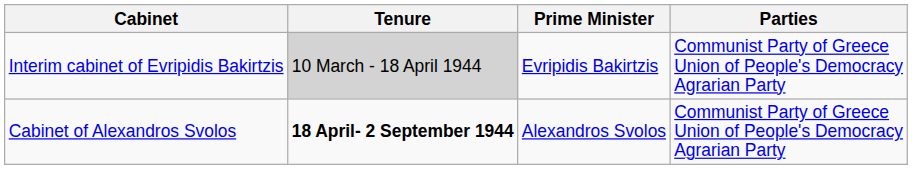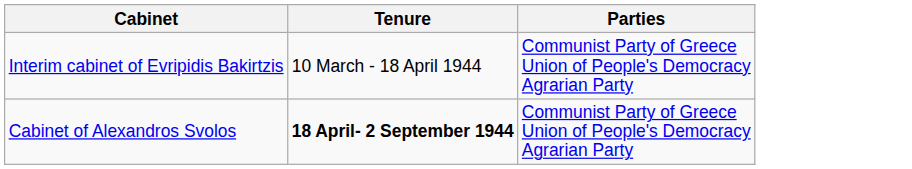 <table class="wikitable" style="font-size: 90%;">
 <tr>
 <th>Cabinet</th>
 <th>Tenure</th>
-<th>Prime Minister</th>
 <th>Parties</th>
 </tr>
 <tr>
 <td><a href='#'>Interim cabinet of Evripidis Bakirtzis</a></td>
-<td style="background: lightgrey;">10 March - 18 April 1944</td>
-<td><a href='#'>Evripidis Bakirtzis</a></td>
+<td>10 March - 18 April 1944</td>
 <td><a href='#'>Communist Party of Greece</a><br><a href='#'>Union of People's Democracy</a><br><a href='#'>Agrarian Party</a></td>
 </tr>
 <tr>
 <td><a href='#'>Cabinet of Alexandros Svolos</a></td>
 <td><strong>18 April- 2 September 1944</strong></td>
-<td><a href='#'>Alexandros Svolos</a></td>
 <td><a href='#'>Communist Party of Greece</a><br><a href='#'>Union of People's Democracy</a><br><a href='#'>Agrarian Party</a></td>
 </tr>
 </table>
